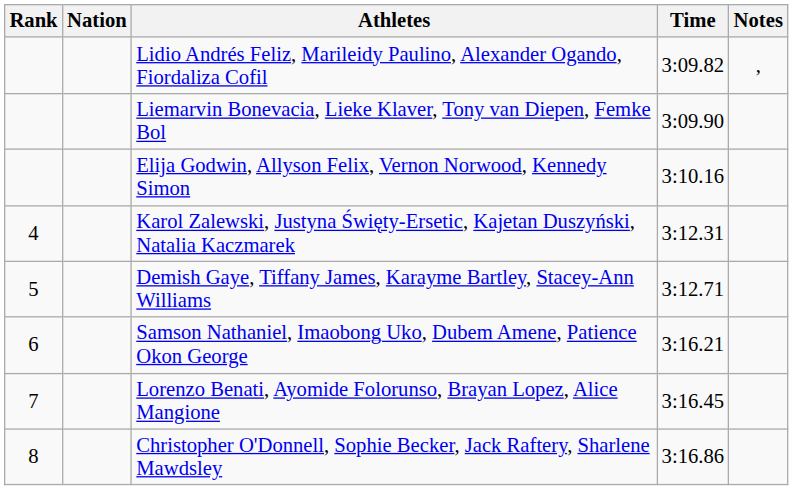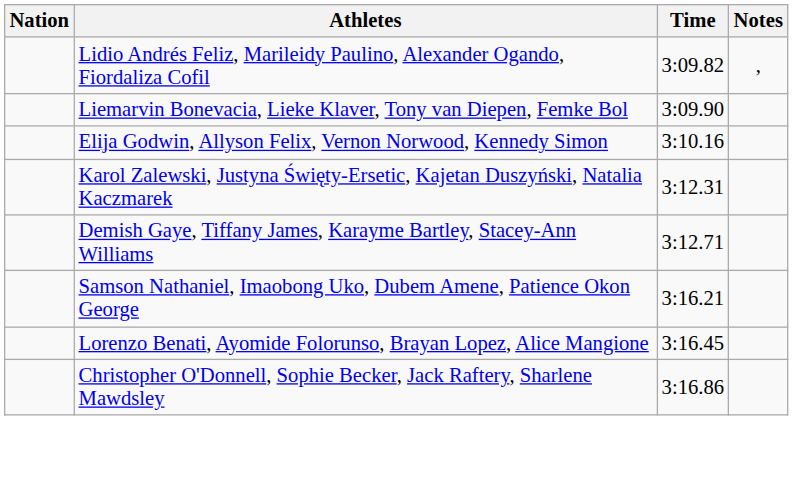 <table class="wikitable sortable" style="text-align:center">
 <tr>
-<th scope="col">Rank</th>
 <th scope="col">Nation</th>
 <th scope="col">Athletes</th>
 <th scope="col">Time</th>
 <th scope="col">Notes</th>
 </tr>
 <tr>
-<td></td>
 <td align=left></td>
 <td align=left><a href='#'>Lidio Andrés Feliz</a>, <a href='#'>Marileidy Paulino</a>, <a href='#'>Alexander Ogando</a>, <a href='#'>Fiordaliza Cofil</a></td>
 <td>3:09.82</td>
 <td>, </td>
 </tr>
 <tr>
-<td></td>
 <td align=left></td>
 <td align=left><a href='#'>Liemarvin Bonevacia</a>, <a href='#'>Lieke Klaver</a>, <a href='#'>Tony van Diepen</a>, <a href='#'>Femke Bol</a></td>
 <td>3:09.90</td>
 <td></td>
 </tr>
 <tr>
-<td></td>
 <td align=left></td>
 <td align=left><a href='#'>Elija Godwin</a>, <a href='#'>Allyson Felix</a>, <a href='#'>Vernon Norwood</a>, <a href='#'>Kennedy Simon</a></td>
 <td>3:10.16</td>
 <td></td>
 </tr>
 <tr>
-<td>4</td>
 <td align=left></td>
 <td align=left><a href='#'>Karol Zalewski</a>, <a href='#'>Justyna Święty-Ersetic</a>, <a href='#'>Kajetan Duszyński</a>, <a href='#'>Natalia Kaczmarek</a></td>
 <td>3:12.31</td>
 <td></td>
 </tr>
 <tr>
-<td>5</td>
 <td align=left></td>
 <td align=left><a href='#'>Demish Gaye</a>, <a href='#'>Tiffany James</a>, <a href='#'>Karayme Bartley</a>, <a href='#'>Stacey-Ann Williams</a></td>
 <td>3:12.71</td>
 <td></td>
 </tr>
 <tr>
-<td>6</td>
 <td align=left></td>
 <td align=left><a href='#'>Samson Nathaniel</a>, <a href='#'>Imaobong Uko</a>, <a href='#'>Dubem Amene</a>, <a href='#'>Patience Okon George</a></td>
 <td>3:16.21</td>
 <td></td>
 </tr>
 <tr>
-<td>7</td>
 <td align=left></td>
 <td align=left><a href='#'>Lorenzo Benati</a>, <a href='#'>Ayomide Folorunso</a>, <a href='#'>Brayan Lopez</a>, <a href='#'>Alice Mangione</a></td>
 <td>3:16.45</td>
 <td></td>
 </tr>
 <tr>
-<td>8</td>
 <td align=left></td>
 <td align=left><a href='#'>Christopher O'Donnell</a>, <a href='#'>Sophie Becker</a>, <a href='#'>Jack Raftery</a>, <a href='#'>Sharlene Mawdsley</a></td>
 <td>3:16.86</td>
 <td></td>
 </tr>
 </table>
